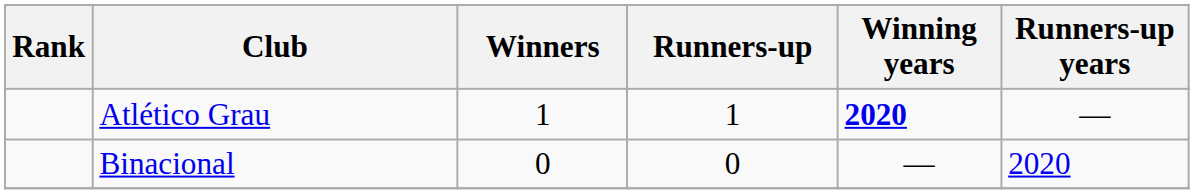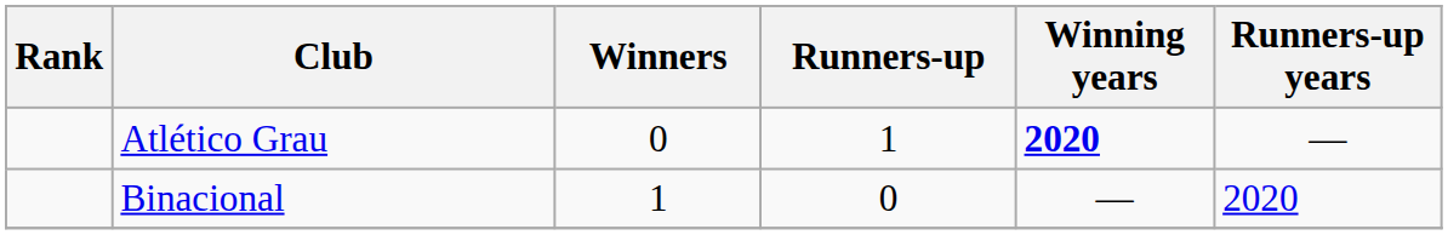 <table class="wikitable sortable">
 <tr>
 <th>Rank</th>
 <th scope=col class="unsortable" width=180>Club</th>
 <th scope=col width=80>Winners</th>
 <th scope=col width=100>Runners-up</th>
 <th scope=col class="unsortable">Winning years</th>
 <th scope=col class="unsortable">Runners-up years</th>
 </tr>
 <tr>
 <td rowspan="1"></td>
 <td><a href='#'>Atlético Grau</a></td>
-<td align=center>1</td>
+<td align=center>0</td>
 <td align=center>1</td>
 <td><strong><a href='#'>2020</a></strong></td>
 <td align=center>—</td>
 </tr>
 <tr>
 <td rowspan="1"></td>
 <td><a href='#'>Binacional</a></td>
-<td align=center>0</td>
+<td align=center>1</td>
 <td align=center>0</td>
 <td align=center>—</td>
 <td><a href='#'>2020</a></td>
 </tr>
 <tr>
 </tr>
 </table>
